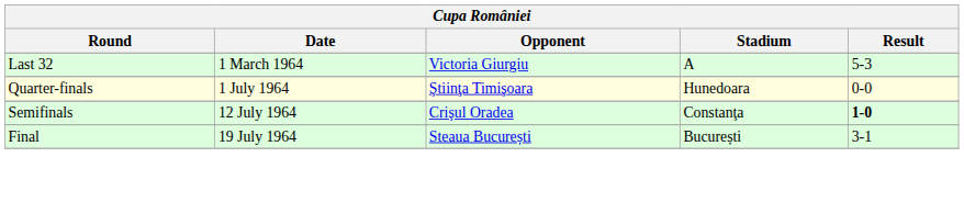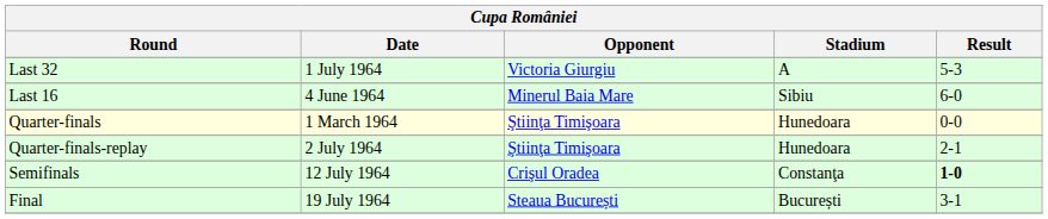 <table class="wikitable" style="width:80%;">
 <tr>
 <th colspan="5" style="text-align:center;"><em>Cupa României</em></th>
 </tr>
 <tr>
 <th>Round</th>
 <th>Date</th>
 <th>Opponent</th>
 <th>Stadium</th>
 <th>Result</th>
 </tr>
 <tr>
 </tr>
 <tr bgcolor="#ddffdd">
 <td>Last 32</td>
-<td>1 March 1964</td>
+<td>1 July 1964</td>
 <td><a href='#'>Victoria Giurgiu</a></td>
 <td>A</td>
 <td>5-3</td>
 </tr>
 <tr>
 </tr>
+<tr bgcolor="#ddffdd">
+<td>Last 16</td>
+<td>4 June 1964</td>
+<td><a href='#'>Minerul Baia Mare</a></td>
+<td>Sibiu</td>
+<td>6-0</td>
+</tr>
 <tr>
 </tr>
 <tr bgcolor="#ffffdd">
 <td>Quarter-finals</td>
-<td>1 July 1964</td>
+<td>1 March 1964</td>
 <td><a href='#'>Ştiinţa Timişoara</a></td>
 <td>Hunedoara</td>
 <td>0-0</td>
 </tr>
 <tr>
+</tr>
+<tr bgcolor="#ddffdd">
+<td>Quarter-finals-replay</td>
+<td>2 July 1964</td>
+<td><a href='#'>Ştiinţa Timişoara</a></td>
+<td>Hunedoara</td>
+<td>2-1</td>
 </tr>
 <tr>
 </tr>
 <tr bgcolor="#ddffdd">
 <td>Semifinals</td>
 <td>12 July 1964</td>
 <td><a href='#'>Crişul Oradea</a></td>
 <td>Constanţa</td>
 <td><strong>1-0</strong></td>
 </tr>
 <tr>
 </tr>
 <tr bgcolor="#ddffdd">
 <td>Final</td>
 <td>19 July 1964</td>
 <td><a href='#'>Steaua București</a></td>
 <td>București</td>
 <td>3-1</td>
 </tr>
 <tr>
 </tr>
 </table>
